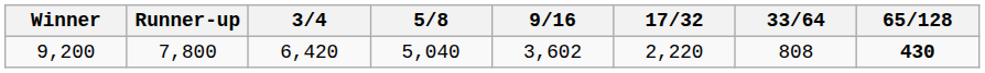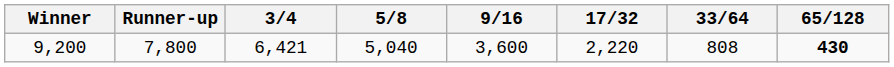 <table class="wikitable">
 <tr>
 <th width=75>Winner</th>
 <th width=75>Runner-up</th>
 <th width=75>3/4</th>
 <th width=75>5/8</th>
 <th width=75>9/16</th>
 <th width=75>17/32</th>
 <th width=75>33/64</th>
 <th width=75>65/128</th>
 </tr>
 <tr>
 <td align=center>9,200</td>
 <td align=center>7,800</td>
-<td align=center>6,420</td>
+<td align=center>6,421</td>
 <td align=center>5,040</td>
-<td align=center>3,602</td>
+<td align=center>3,600</td>
 <td align=center>2,220</td>
 <td align=center>808</td>
 <td align=center><strong>430</strong></td>
 </tr>
 </table>
